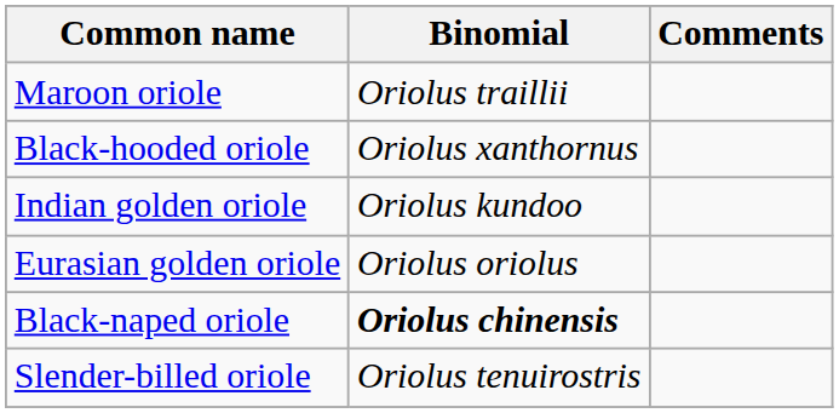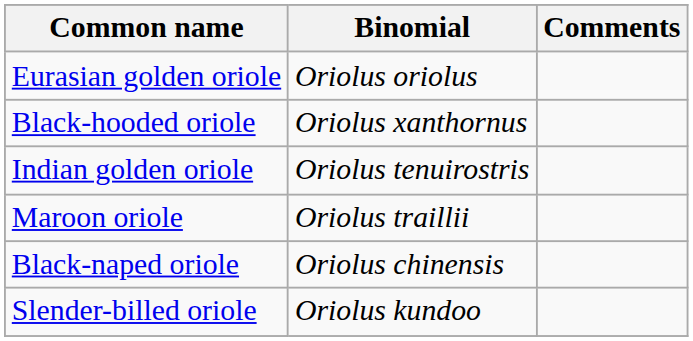 <table class="wikitable">
 <tr>
 <th>Common name</th>
 <th>Binomial</th>
 <th>Comments</th>
 </tr>
 <tr>
-<td><a href='#'>Maroon oriole</a></td>
-<td><em>Oriolus traillii</em></td>
+<td><a href='#'>Eurasian golden oriole</a></td>
+<td><em>Oriolus oriolus</em></td>
 <td></td>
 </tr>
 <tr>
 <td><a href='#'>Black-hooded oriole</a></td>
 <td><em>Oriolus xanthornus</em></td>
 <td></td>
 </tr>
 <tr>
 <td><a href='#'>Indian golden oriole</a></td>
-<td><em>Oriolus kundoo</em></td>
+<td><em>Oriolus tenuirostris</em></td>
 <td></td>
 </tr>
 <tr>
-<td><a href='#'>Eurasian golden oriole</a></td>
-<td><em>Oriolus oriolus</em></td>
+<td><a href='#'>Maroon oriole</a></td>
+<td><em>Oriolus traillii</em></td>
 <td></td>
 </tr>
 <tr>
 <td><a href='#'>Black-naped oriole</a></td>
-<td><strong><em>Oriolus chinensis</em></strong></td>
+<td><em>Oriolus chinensis</em></td>
 <td></td>
 </tr>
 <tr>
 <td><a href='#'>Slender-billed oriole</a></td>
-<td><em>Oriolus tenuirostris</em></td>
+<td><em>Oriolus kundoo</em></td>
 <td></td>
 </tr>
 </table>
